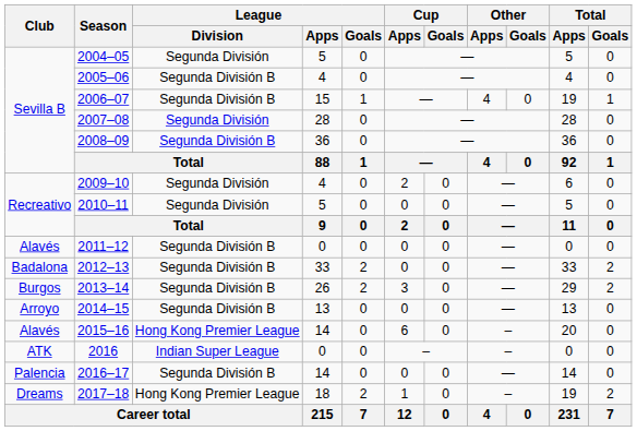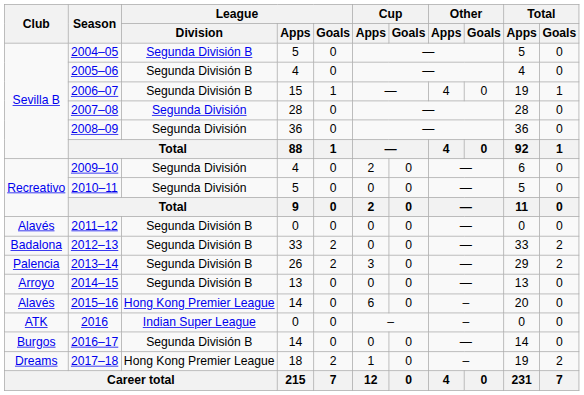 <table class="wikitable" style="text-align: center;">
 <tr>
 <th rowspan="2">Club</th>
 <th rowspan="2">Season</th>
 <th colspan="3">League</th>
 <th colspan="2">Cup</th>
 <th colspan="2">Other</th>
 <th colspan="2">Total</th>
 </tr>
 <tr>
 <th>Division</th>
 <th>Apps</th>
 <th>Goals</th>
 <th>Apps</th>
 <th>Goals</th>
 <th>Apps</th>
 <th>Goals</th>
 <th>Apps</th>
 <th>Goals</th>
 </tr>
 <tr>
 <td rowspan="6"><a href='#'>Sevilla B</a></td>
 <td><a href='#'>2004–05</a></td>
-<td>Segunda División</td>
+<td><a href='#'>Segunda División B</a></td>
 <td>5</td>
 <td>0</td>
 <td colspan="4">—</td>
 <td>5</td>
 <td>0</td>
 </tr>
 <tr>
 <td><a href='#'>2005–06</a></td>
 <td>Segunda División B</td>
 <td>4</td>
 <td>0</td>
 <td colspan="4">—</td>
 <td>4</td>
 <td>0</td>
 </tr>
 <tr>
 <td><a href='#'>2006–07</a></td>
 <td>Segunda División B</td>
 <td>15</td>
 <td>1</td>
 <td colspan="2">—</td>
 <td>4</td>
 <td>0</td>
 <td>19</td>
 <td>1</td>
 </tr>
 <tr>
 <td><a href='#'>2007–08</a></td>
 <td><a href='#'>Segunda División</a></td>
 <td>28</td>
 <td>0</td>
 <td colspan="4">—</td>
 <td>28</td>
 <td>0</td>
 </tr>
 <tr>
 <td><a href='#'>2008–09</a></td>
-<td><a href='#'>Segunda División B</a></td>
+<td>Segunda División</td>
 <td>36</td>
 <td>0</td>
 <td colspan="4">—</td>
 <td>36</td>
 <td>0</td>
 </tr>
 <tr>
 <th colspan="2">Total</th>
 <th>88</th>
 <th>1</th>
 <th colspan="2">—</th>
 <th>4</th>
 <th>0</th>
 <th>92</th>
 <th>1</th>
 </tr>
 <tr>
 <td rowspan="3"><a href='#'>Recreativo</a></td>
 <td><a href='#'>2009–10</a></td>
 <td>Segunda División</td>
 <td>4</td>
 <td>0</td>
 <td>2</td>
 <td>0</td>
 <td colspan="2">—</td>
 <td>6</td>
 <td>0</td>
 </tr>
 <tr>
 <td><a href='#'>2010–11</a></td>
 <td>Segunda División</td>
 <td>5</td>
 <td>0</td>
 <td>0</td>
 <td>0</td>
 <td colspan="2">—</td>
 <td>5</td>
 <td>0</td>
 </tr>
 <tr>
 <th colspan="2">Total</th>
 <th>9</th>
 <th>0</th>
 <th>2</th>
 <th>0</th>
 <th colspan="2">—</th>
 <th>11</th>
 <th>0</th>
 </tr>
 <tr>
 <td rowspan="1"><a href='#'>Alavés</a></td>
 <td><a href='#'>2011–12</a></td>
 <td>Segunda División B</td>
 <td>0</td>
 <td>0</td>
 <td>0</td>
 <td>0</td>
 <td colspan="2">—</td>
 <td>0</td>
 <td>0</td>
 </tr>
 <tr>
 <td rowspan="1"><a href='#'>Badalona</a></td>
 <td><a href='#'>2012–13</a></td>
 <td>Segunda División B</td>
 <td>33</td>
 <td>2</td>
 <td>0</td>
 <td>0</td>
 <td colspan="2">—</td>
 <td>33</td>
 <td>2</td>
 </tr>
 <tr>
-<td rowspan="1"><a href='#'>Burgos</a></td>
+<td rowspan="1"><a href='#'>Palencia</a></td>
 <td><a href='#'>2013–14</a></td>
 <td>Segunda División B</td>
 <td>26</td>
 <td>2</td>
 <td>3</td>
 <td>0</td>
 <td colspan="2">—</td>
 <td>29</td>
 <td>2</td>
 </tr>
 <tr>
 <td rowspan="1"><a href='#'>Arroyo</a></td>
 <td><a href='#'>2014–15</a></td>
 <td>Segunda División B</td>
 <td>13</td>
 <td>0</td>
 <td>0</td>
 <td>0</td>
 <td colspan="2">—</td>
 <td>13</td>
 <td>0</td>
 </tr>
 <tr>
 <td rowspan="1"><a href='#'>Alavés</a></td>
 <td><a href='#'>2015–16</a></td>
 <td><a href='#'>Hong Kong Premier League</a></td>
 <td>14</td>
 <td>0</td>
 <td>6</td>
 <td>0</td>
 <td colspan="2">–</td>
 <td>20</td>
 <td>0</td>
 </tr>
 <tr>
 <td rowspan="1"><a href='#'>ATK</a></td>
 <td><a href='#'>2016</a></td>
 <td><a href='#'>Indian Super League</a></td>
 <td>0</td>
 <td>0</td>
 <td colspan="2">–</td>
 <td colspan="2">–</td>
 <td>0</td>
 <td>0</td>
 </tr>
 <tr>
-<td rowspan="1"><a href='#'>Palencia</a></td>
+<td rowspan="1"><a href='#'>Burgos</a></td>
 <td><a href='#'>2016–17</a></td>
 <td>Segunda División B</td>
 <td>14</td>
 <td>0</td>
 <td>0</td>
 <td>0</td>
 <td colspan="2">—</td>
 <td>14</td>
 <td>0</td>
 </tr>
 <tr>
 <td rowspan="1"><a href='#'>Dreams</a></td>
 <td><a href='#'>2017–18</a></td>
 <td>Hong Kong Premier League</td>
 <td>18</td>
 <td>2</td>
 <td>1</td>
 <td>0</td>
 <td colspan="2">–</td>
 <td>19</td>
 <td>2</td>
 </tr>
 <tr>
 <th colspan="3">Career total</th>
 <th>215</th>
 <th>7</th>
 <th>12</th>
 <th>0</th>
 <th>4</th>
 <th>0</th>
 <th>231</th>
 <th>7</th>
 </tr>
 </table>
